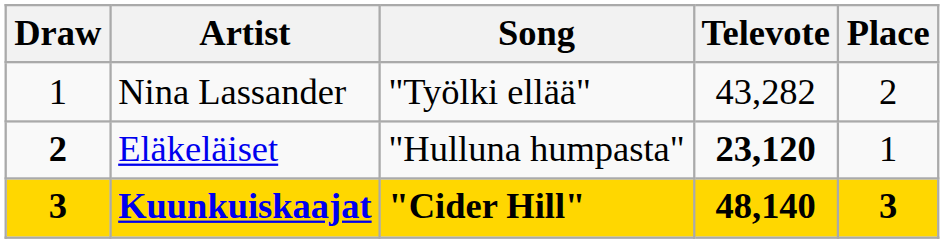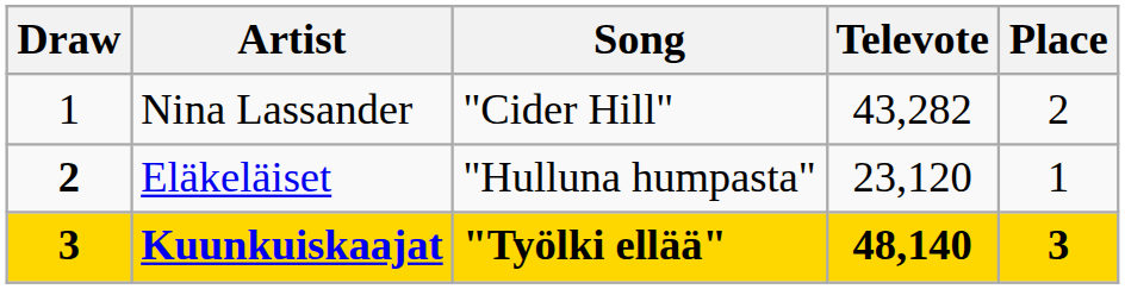 <table class="sortable wikitable" style="margin: 1em auto 1em auto; text-align:center">
 <tr>
 <th>Draw</th>
 <th>Artist</th>
 <th>Song</th>
 <th>Televote</th>
 <th>Place</th>
 </tr>
 <tr>
 <td>1</td>
 <td align="left">Nina Lassander</td>
-<td align="left">"Työlki ellää"</td>
+<td align="left">"Cider Hill"</td>
 <td>43,282</td>
 <td>2</td>
 </tr>
 <tr>
 <td><strong>2</strong></td>
 <td align="left"><a href='#'>Eläkeläiset</a></td>
 <td align="left">"Hulluna humpasta"</td>
-<td><strong>23,120</strong></td>
+<td>23,120</td>
 <td>1</td>
 </tr>
 <tr style="font-weight:bold; background:gold;">
 <td>3</td>
 <td align="left"><a href='#'>Kuunkuiskaajat</a></td>
-<td align="left">"Cider Hill"</td>
+<td align="left">"Työlki ellää"</td>
 <td>48,140</td>
 <td>3</td>
 </tr>
 </table>
